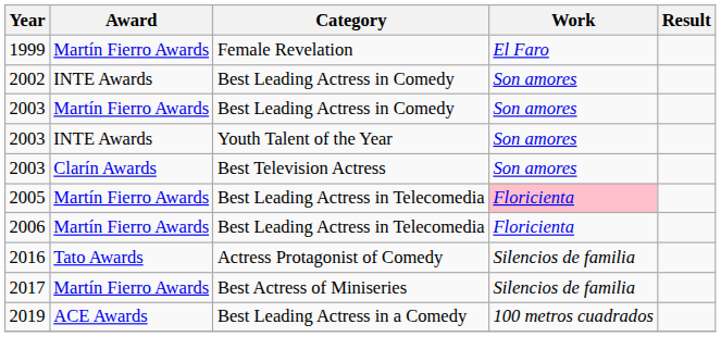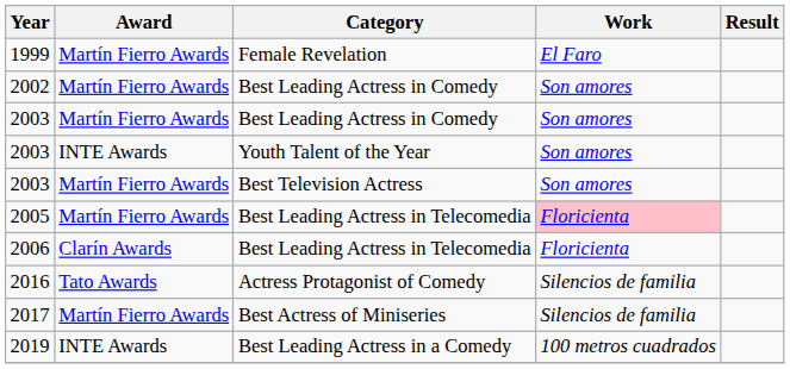 <table class="wikitable" style="font-size: 90%;">
 <tr>
 <th>Year</th>
 <th>Award</th>
 <th>Category</th>
 <th>Work</th>
 <th>Result</th>
 </tr>
 <tr>
 <td>1999</td>
 <td><a href='#'>Martín Fierro Awards</a></td>
 <td>Female Revelation</td>
 <td><em><a href='#'>El Faro</a></em></td>
 <td></td>
 </tr>
 <tr>
 <td>2002</td>
-<td>INTE Awards</td>
+<td><a href='#'>Martín Fierro Awards</a></td>
 <td>Best Leading Actress in Comedy</td>
 <td><em><a href='#'>Son amores</a></em></td>
 <td></td>
 </tr>
 <tr>
 <td>2003</td>
 <td><a href='#'>Martín Fierro Awards</a></td>
 <td>Best Leading Actress in Comedy</td>
 <td><em><a href='#'>Son amores</a></em></td>
 <td></td>
 </tr>
 <tr>
 <td>2003</td>
 <td>INTE Awards</td>
 <td>Youth Talent of the Year</td>
 <td><em><a href='#'>Son amores</a></em></td>
 <td></td>
 </tr>
 <tr>
 <td>2003</td>
-<td><a href='#'>Clarín Awards</a></td>
+<td><a href='#'>Martín Fierro Awards</a></td>
 <td>Best Television Actress</td>
 <td><em><a href='#'>Son amores</a></em></td>
 <td></td>
 </tr>
 <tr>
 <td>2005</td>
 <td><a href='#'>Martín Fierro Awards</a></td>
 <td>Best Leading Actress in Telecomedia</td>
 <td style="background: pink;"><em><a href='#'>Floricienta</a></em></td>
 <td></td>
 </tr>
 <tr>
 <td>2006</td>
-<td><a href='#'>Martín Fierro Awards</a></td>
+<td><a href='#'>Clarín Awards</a></td>
 <td>Best Leading Actress in Telecomedia</td>
 <td><em><a href='#'>Floricienta</a></em></td>
 <td></td>
 </tr>
 <tr>
 <td>2016</td>
 <td><a href='#'>Tato Awards</a></td>
 <td>Actress Protagonist of Comedy</td>
 <td><em>Silencios de familia</em></td>
 <td></td>
 </tr>
 <tr>
 <td>2017</td>
 <td><a href='#'>Martín Fierro Awards</a></td>
 <td>Best Actress of Miniseries</td>
 <td><em>Silencios de familia</em></td>
 <td></td>
 </tr>
 <tr>
 <td>2019</td>
-<td><a href='#'>ACE Awards</a></td>
+<td>INTE Awards</td>
 <td>Best Leading Actress in a Comedy</td>
 <td><em>100 metros cuadrados</em></td>
 <td></td>
 </tr>
 <tr>
 </tr>
 </table>
